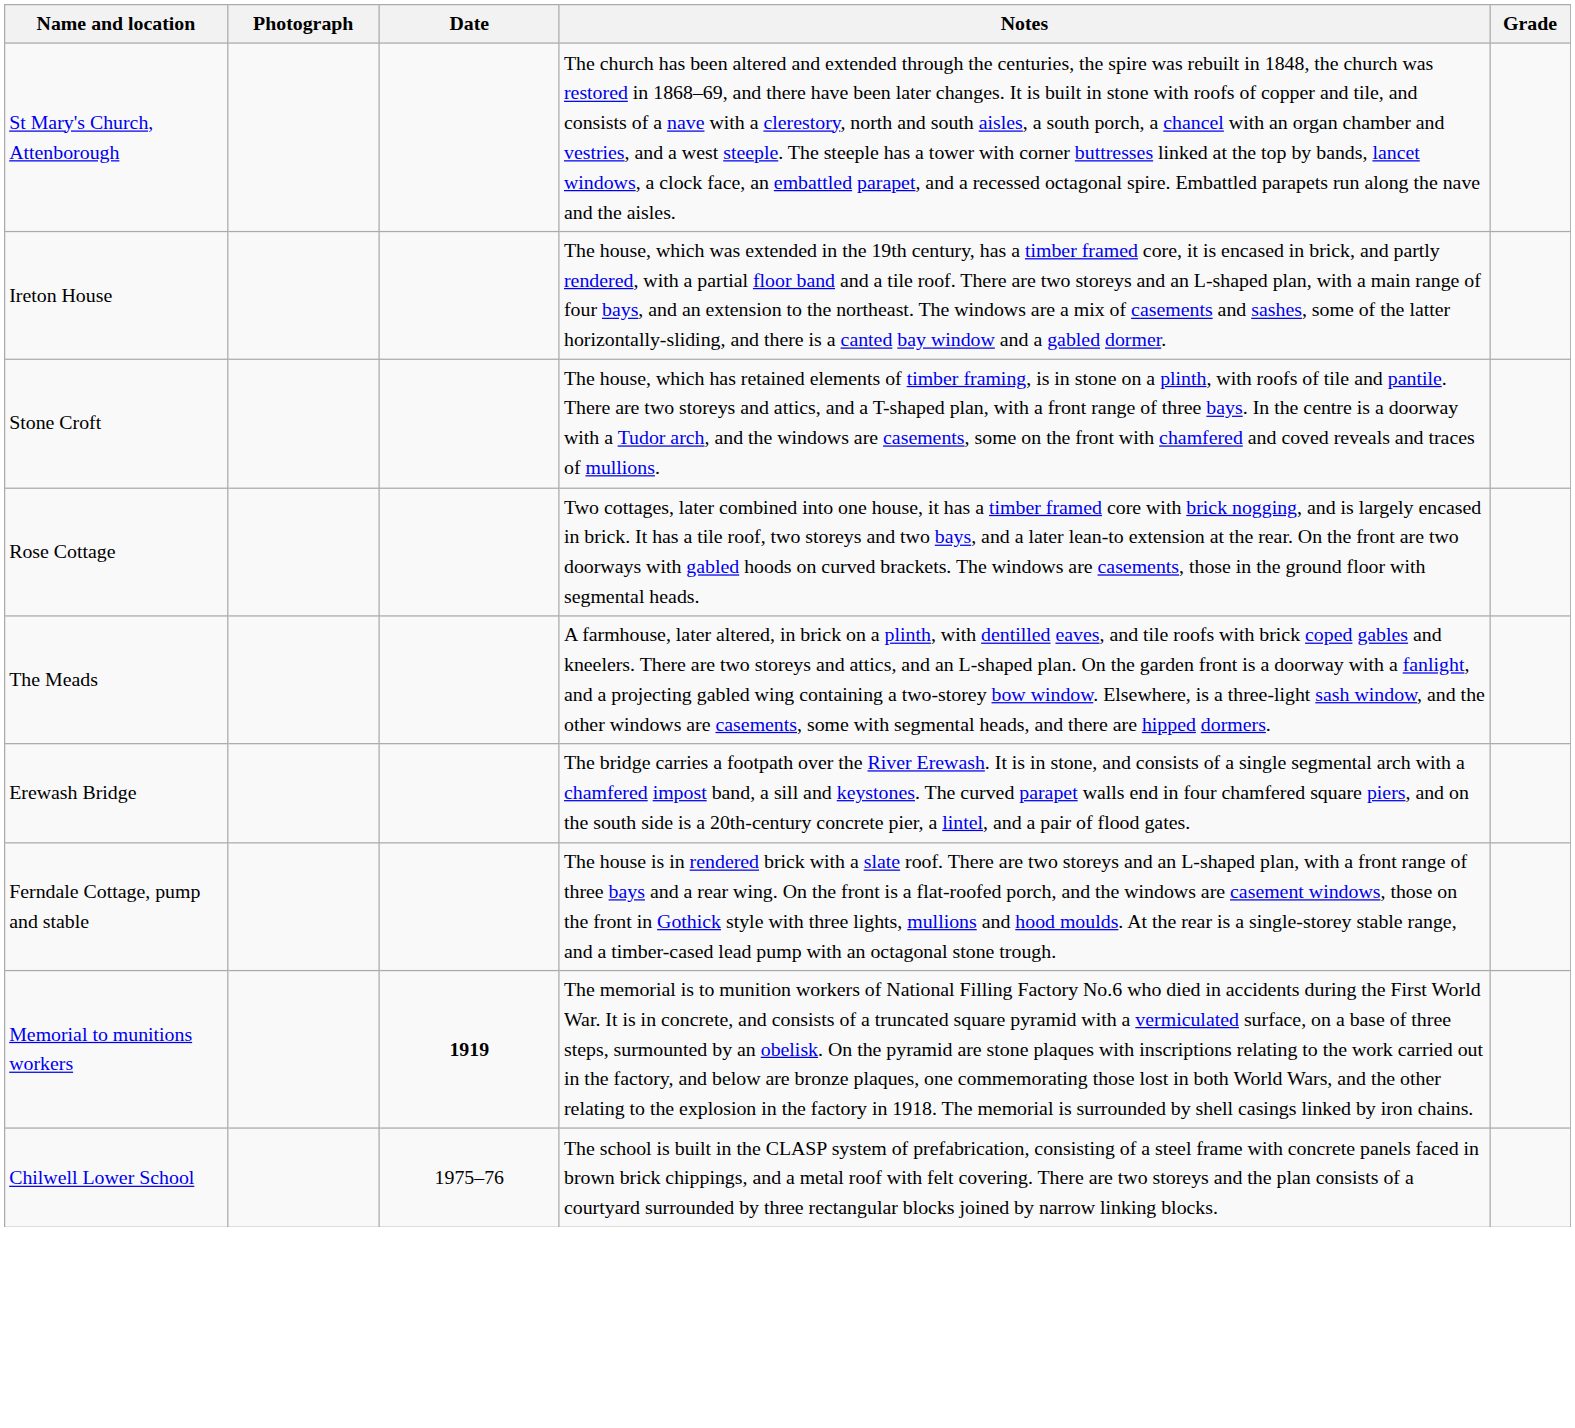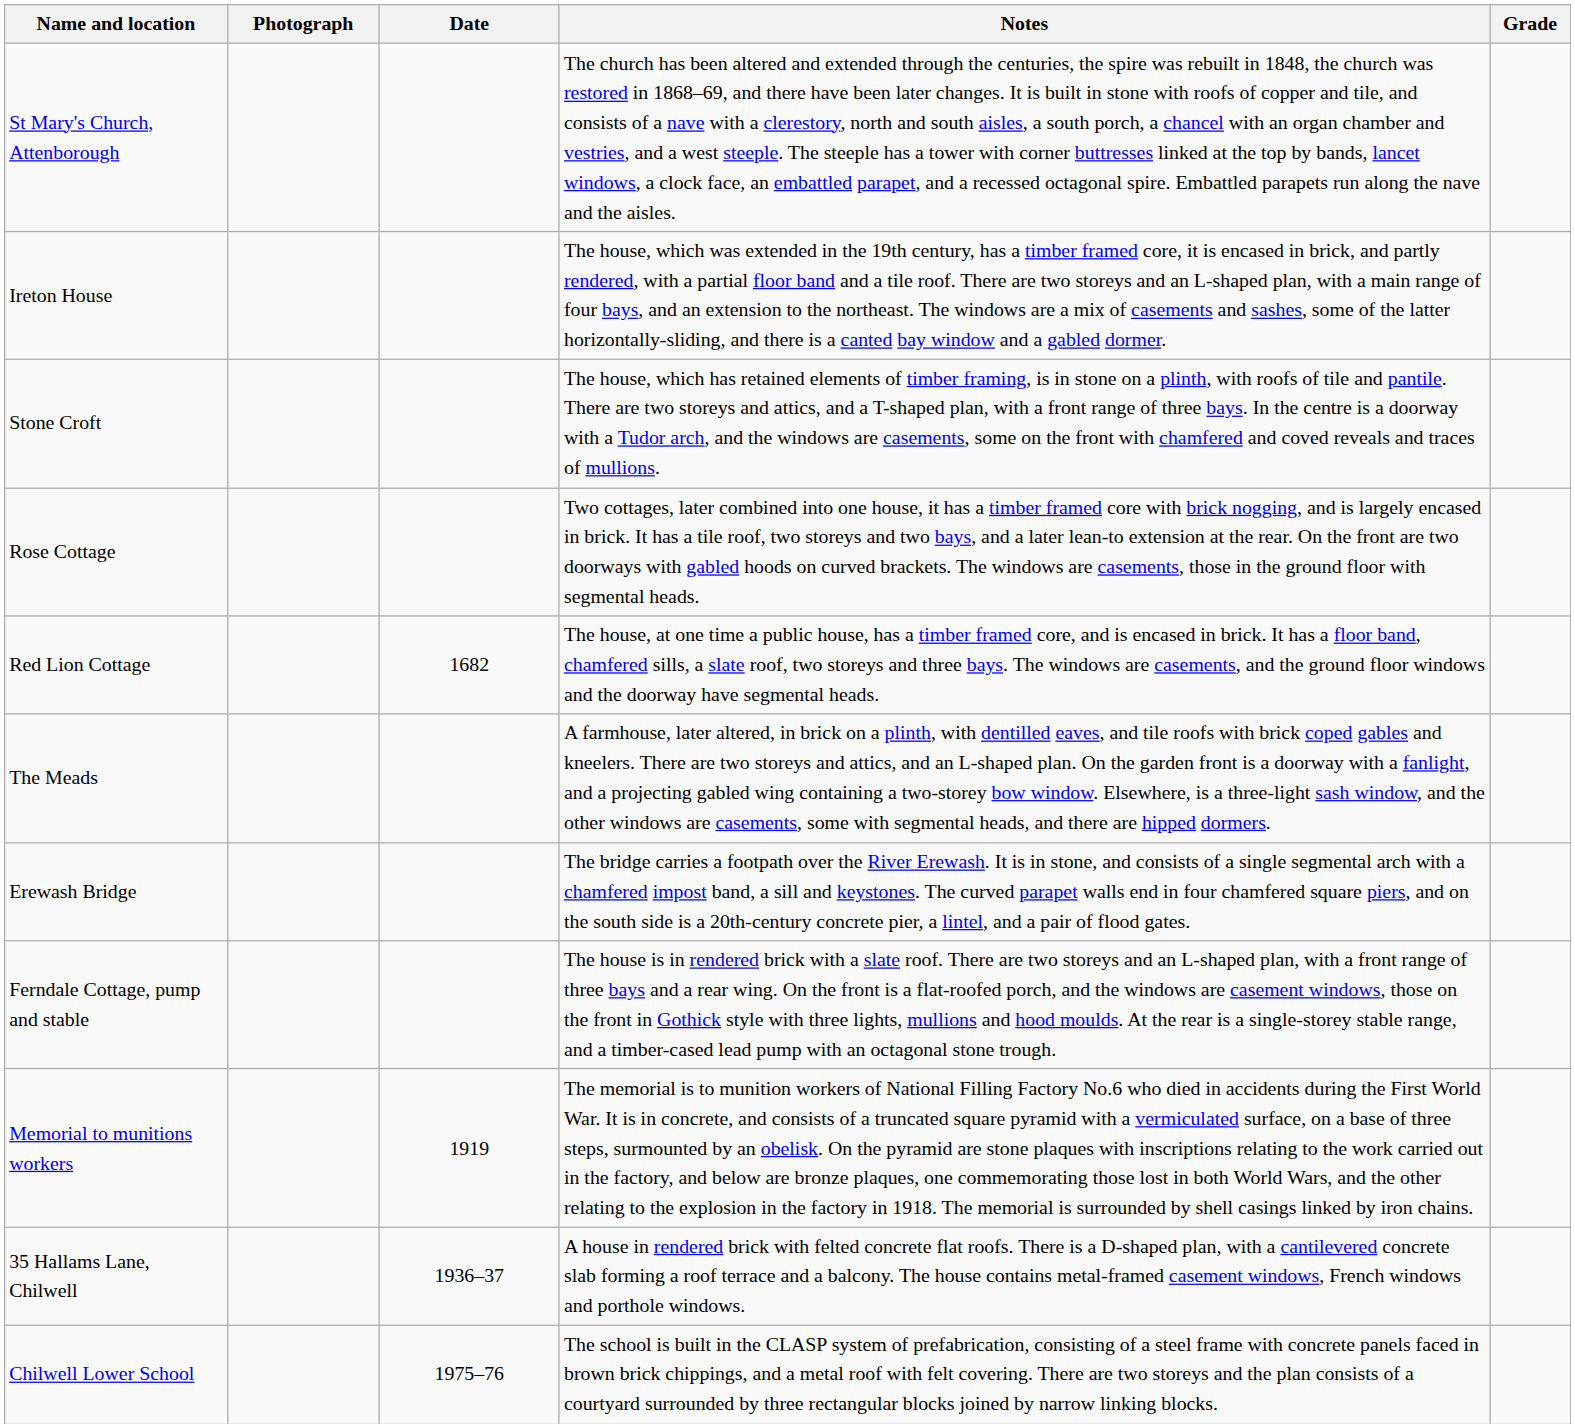 <table class="wikitable sortable plainrowheaders" style="width:100%; border:0px; text-align:left; line-height:150%">
 <tr>
 <th scope="col"  style="width:150px">Name and location</th>
 <th scope="col"  style="width:100px" class="unsortable">Photograph</th>
 <th scope="col"  style="width:120px">Date</th>
 <th scope="col"  style="width:650px" class="unsortable">Notes</th>
 <th scope="col"  style="width:50px">Grade</th>
 </tr>
 <tr>
 <td><a href='#'>St Mary's Church, Attenborough</a><br><small></small></td>
 <td></td>
 <td align="center"></td>
 <td>The church has been altered and extended through the centuries, the spire was rebuilt in 1848, the church was <a href='#'>restored</a> in 1868–69, and there have been later changes.  It is built in stone with roofs of copper and tile, and consists of a <a href='#'>nave</a> with a <a href='#'>clerestory</a>, north and south <a href='#'>aisles</a>, a south porch, a <a href='#'>chancel</a> with an organ chamber and <a href='#'>vestries</a>, and a west <a href='#'>steeple</a>.  The steeple has a tower with corner <a href='#'>buttresses</a> linked at the top by bands, <a href='#'>lancet windows</a>, a clock face, an <a href='#'>embattled</a> <a href='#'>parapet</a>, and a recessed octagonal spire.  Embattled parapets run along the nave and the aisles.</td>
 <td align="center" ></td>
 </tr>
 <tr>
 <td>Ireton House<br><small></small></td>
 <td></td>
 <td align="center"></td>
 <td>The house, which was extended in the 19th century, has a <a href='#'>timber framed</a> core, it is encased in brick, and partly <a href='#'>rendered</a>, with a partial <a href='#'>floor band</a> and a tile roof.  There are two storeys and an L-shaped plan, with a main range of four <a href='#'>bays</a>, and an extension to the northeast. The windows are a mix of <a href='#'>casements</a> and <a href='#'>sashes</a>, some of the latter horizontally-sliding, and there is a <a href='#'>canted</a> <a href='#'>bay window</a> and a <a href='#'>gabled</a> <a href='#'>dormer</a>.</td>
 <td align="center" ></td>
 </tr>
 <tr>
 <td>Stone Croft<br><small></small></td>
 <td></td>
 <td align="center"></td>
 <td>The house, which has retained elements of <a href='#'>timber framing</a>, is in stone on a <a href='#'>plinth</a>, with roofs of tile and <a href='#'>pantile</a>.  There are two storeys and attics, and a T-shaped plan, with a front range of three <a href='#'>bays</a>.  In the centre is a doorway with a <a href='#'>Tudor arch</a>, and the windows are <a href='#'>casements</a>, some on the front with <a href='#'>chamfered</a> and coved reveals and traces of <a href='#'>mullions</a>.</td>
 <td align="center" ></td>
 </tr>
 <tr>
 <td>Rose Cottage<br><small></small></td>
 <td></td>
 <td align="center"></td>
 <td>Two cottages, later combined into one house, it has a <a href='#'>timber framed</a> core with <a href='#'>brick nogging</a>, and is largely encased in brick.  It has a tile roof, two storeys and two <a href='#'>bays</a>, and a later lean-to extension at the rear.  On the front are two doorways with <a href='#'>gabled</a> hoods on curved brackets. The windows are <a href='#'>casements</a>, those in the ground floor with segmental heads.</td>
 <td align="center" ></td>
 </tr>
 <tr>
+<td>Red Lion Cottage<br><small></small></td>
+<td></td>
+<td align="center">1682</td>
+<td>The house, at one time a public house, has a <a href='#'>timber framed</a> core, and is encased in brick.  It has a <a href='#'>floor band</a>, <a href='#'>chamfered</a> sills, a <a href='#'>slate</a> roof, two storeys and three <a href='#'>bays</a>.  The windows are <a href='#'>casements</a>, and the ground floor windows and the doorway have segmental heads.</td>
+<td align="center" ></td>
+</tr>
+<tr>
 <td>The Meads<br><small></small></td>
 <td></td>
 <td align="center"></td>
 <td>A farmhouse, later altered, in brick on a <a href='#'>plinth</a>, with <a href='#'>dentilled</a> <a href='#'>eaves</a>, and tile roofs with brick <a href='#'>coped</a> <a href='#'>gables</a> and kneelers.  There are two storeys and attics, and an L-shaped plan.  On the garden front is a doorway with a <a href='#'>fanlight</a>, and a projecting gabled wing containing a two-storey <a href='#'>bow window</a>.  Elsewhere, is a three-light <a href='#'>sash window</a>, and the other windows are <a href='#'>casements</a>, some with segmental heads, and there are <a href='#'>hipped</a> <a href='#'>dormers</a>.</td>
 <td align="center" ></td>
 </tr>
 <tr>
 <td>Erewash Bridge<br><small></small></td>
 <td></td>
 <td align="center"></td>
 <td>The bridge carries a footpath over the <a href='#'>River Erewash</a>.  It is in stone, and consists of a single segmental arch with a <a href='#'>chamfered</a> <a href='#'>impost</a> band, a sill and <a href='#'>keystones</a>.  The curved <a href='#'>parapet</a> walls end in four chamfered square <a href='#'>piers</a>, and on the south side is a 20th-century concrete pier, a <a href='#'>lintel</a>, and a pair of flood gates.</td>
 <td align="center" ></td>
 </tr>
 <tr>
 <td>Ferndale Cottage, pump and stable<br><small></small></td>
 <td></td>
 <td align="center"></td>
 <td>The house is in <a href='#'>rendered</a> brick with a <a href='#'>slate</a> roof.  There are two storeys and an L-shaped plan, with a front range of three <a href='#'>bays</a> and a rear wing.  On the front is a flat-roofed porch, and the windows are <a href='#'>casement windows</a>, those on the front in <a href='#'>Gothick</a> style with three lights, <a href='#'>mullions</a> and <a href='#'>hood moulds</a>.  At the rear is a single-storey stable range, and a timber-cased lead pump with an octagonal stone trough.</td>
 <td align="center" ></td>
 </tr>
 <tr>
 <td><a href='#'>Memorial to munitions workers</a><br><small></small></td>
 <td></td>
-<td align="center"><strong>1919</strong></td>
+<td align="center">1919</td>
 <td>The memorial is to munition workers of National Filling Factory No.6 who died in accidents during the First World War.  It is in concrete, and consists of a truncated square pyramid with a <a href='#'>vermiculated</a> surface, on a base of three steps, surmounted by an <a href='#'>obelisk</a>.  On the pyramid are stone plaques with inscriptions relating to the work carried out in the factory, and below are bronze plaques, one commemorating those lost in both World Wars, and the other relating to the explosion in the factory in 1918.  The memorial is surrounded by shell casings linked by iron chains.</td>
+<td align="center" ></td>
+</tr>
+<tr>
+<td>35 Hallams Lane, Chilwell<br><small></small></td>
+<td></td>
+<td align="center">1936–37</td>
+<td>A house in <a href='#'>rendered</a> brick with felted concrete flat roofs.  There is a D-shaped plan, with a <a href='#'>cantilevered</a> concrete slab forming a roof terrace and a balcony.  The house contains metal-framed <a href='#'>casement windows</a>, French windows and porthole windows.</td>
 <td align="center" ></td>
 </tr>
 <tr>
 <td><a href='#'>Chilwell Lower School</a><br><small></small></td>
 <td></td>
 <td align="center">1975–76</td>
 <td>The school is built in the CLASP system of prefabrication, consisting of a steel frame with concrete panels faced in brown brick chippings, and a metal roof with felt covering.  There are two storeys and the plan consists of a courtyard surrounded by three rectangular blocks joined by narrow linking blocks.</td>
 <td align="center" ></td>
 </tr>
 <tr>
 </tr>
 </table>
